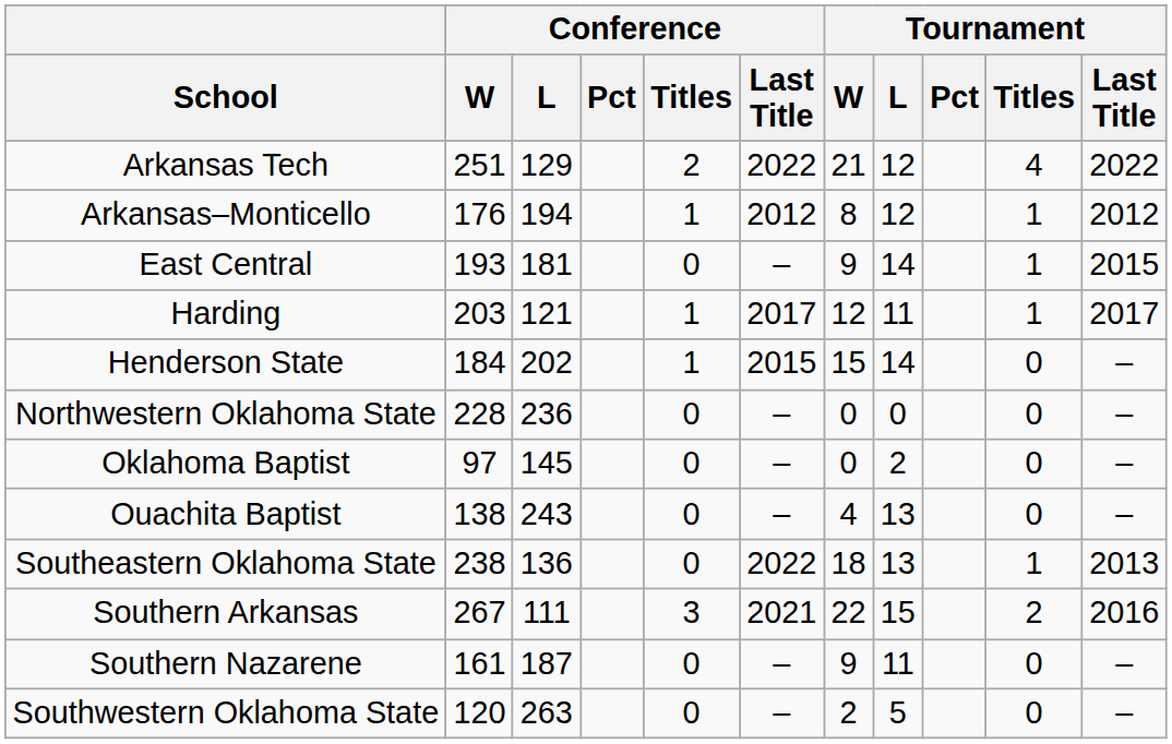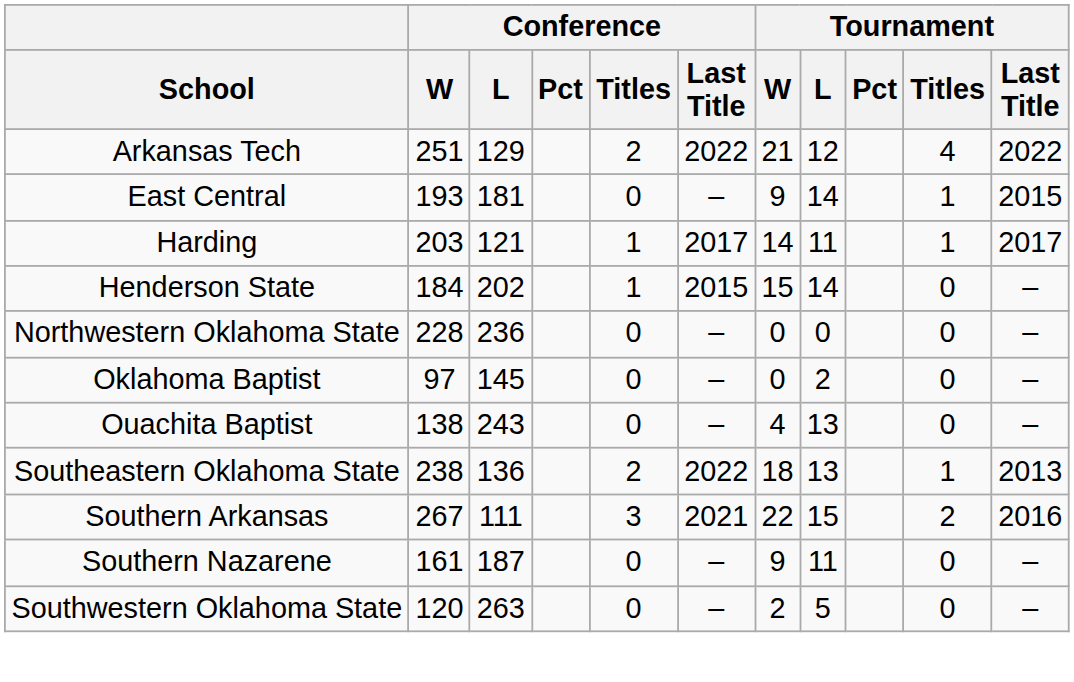 <table class="wikitable sortable" style=text-align:center>
 <tr>
 <th></th>
 <th colspan=5>Conference</th>
 <th colspan=5>Tournament</th>
 </tr>
 <tr>
 <th>School</th>
 <th>W</th>
 <th>L</th>
 <th>Pct</th>
 <th>Titles</th>
 <th>Last<br>Title</th>
 <th>W</th>
 <th>L</th>
 <th>Pct</th>
 <th>Titles</th>
 <th>Last<br>Title</th>
 </tr>
 <tr>
 <td>Arkansas Tech</td>
 <td>251</td>
 <td>129</td>
 <td></td>
 <td>2</td>
 <td>2022</td>
 <td>21</td>
 <td>12</td>
 <td></td>
 <td>4</td>
 <td>2022</td>
 </tr>
 <tr>
-<td>Arkansas–Monticello</td>
-<td>176</td>
-<td>194</td>
-<td></td>
-<td>1</td>
-<td>2012</td>
-<td>8</td>
-<td>12</td>
-<td></td>
-<td>1</td>
-<td>2012</td>
-</tr>
-<tr>
 <td>East Central</td>
 <td>193</td>
 <td>181</td>
 <td></td>
 <td>0</td>
 <td>–</td>
 <td>9</td>
 <td>14</td>
 <td></td>
 <td>1</td>
 <td>2015</td>
 </tr>
 <tr>
 <td>Harding</td>
 <td>203</td>
 <td>121</td>
 <td></td>
 <td>1</td>
 <td>2017</td>
-<td>12</td>
+<td>14</td>
 <td>11</td>
 <td></td>
 <td>1</td>
 <td>2017</td>
 </tr>
 <tr>
 <td>Henderson State</td>
 <td>184</td>
 <td>202</td>
 <td></td>
 <td>1</td>
 <td>2015</td>
 <td>15</td>
 <td>14</td>
 <td></td>
 <td>0</td>
 <td>–</td>
 </tr>
 <tr>
 <td>Northwestern Oklahoma State</td>
 <td>228</td>
 <td>236</td>
 <td></td>
 <td>0</td>
 <td>–</td>
 <td>0</td>
 <td>0</td>
 <td></td>
 <td>0</td>
 <td>–</td>
 </tr>
 <tr>
 <td>Oklahoma Baptist</td>
 <td>97</td>
 <td>145</td>
 <td></td>
 <td>0</td>
 <td>–</td>
 <td>0</td>
 <td>2</td>
 <td></td>
 <td>0</td>
 <td>–</td>
 </tr>
 <tr>
 <td>Ouachita Baptist</td>
 <td>138</td>
 <td>243</td>
 <td></td>
 <td>0</td>
 <td>–</td>
 <td>4</td>
 <td>13</td>
 <td></td>
 <td>0</td>
 <td>–</td>
 </tr>
 <tr>
 <td>Southeastern Oklahoma State</td>
 <td>238</td>
 <td>136</td>
 <td></td>
-<td>0</td>
+<td>2</td>
 <td>2022</td>
 <td>18</td>
 <td>13</td>
 <td></td>
 <td>1</td>
 <td>2013</td>
 </tr>
 <tr>
 <td>Southern Arkansas</td>
 <td>267</td>
 <td>111</td>
 <td></td>
 <td>3</td>
 <td>2021</td>
 <td>22</td>
 <td>15</td>
 <td></td>
 <td>2</td>
 <td>2016</td>
 </tr>
 <tr>
 <td>Southern Nazarene</td>
 <td>161</td>
 <td>187</td>
 <td></td>
 <td>0</td>
 <td>–</td>
 <td>9</td>
 <td>11</td>
 <td></td>
 <td>0</td>
 <td>–</td>
 </tr>
 <tr>
 <td>Southwestern Oklahoma State</td>
 <td>120</td>
 <td>263</td>
 <td></td>
 <td>0</td>
 <td>–</td>
 <td>2</td>
 <td>5</td>
 <td></td>
 <td>0</td>
 <td>–</td>
 </tr>
 </table>
